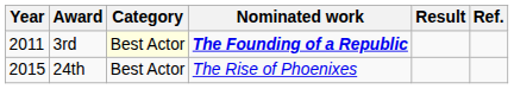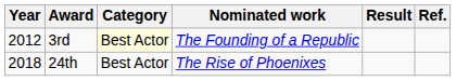 <table class="wikitable">
 <tr>
 <th>Year</th>
 <th>Award</th>
 <th>Category</th>
 <th>Nominated work</th>
 <th>Result</th>
 <th>Ref.</th>
 </tr>
 <tr>
-<td>2011</td>
+<td>2012</td>
 <td>3rd</td>
 <td style="background: lightyellow;">Best Actor</td>
-<td><strong><em><a href='#'>The Founding of a Republic</a></em></strong></td>
+<td><em><a href='#'>The Founding of a Republic</a></em></td>
 <td></td>
 <td></td>
 </tr>
 <tr>
-<td>2015</td>
+<td>2018</td>
 <td>24th</td>
 <td>Best Actor</td>
 <td><em><a href='#'>The Rise of Phoenixes</a></em></td>
 <td></td>
 <td></td>
 </tr>
 </table>
